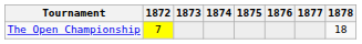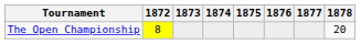 <table class="wikitable" style="font-size:95%;text-align:center;">
 <tr>
 <th>Tournament</th>
 <th>1872</th>
 <th>1873</th>
 <th>1874</th>
 <th>1875</th>
 <th>1876</th>
 <th>1877</th>
 <th>1878</th>
 </tr>
 <tr>
 <td align=left><a href='#'>The Open Championship</a></td>
-<td style="background:yellow;">7</td>
+<td style="background:yellow;">8</td>
 <td style="background:#eeeeee;"></td>
 <td style="background:#eeeeee;"></td>
 <td style="background:#eeeeee;"></td>
 <td style="background:#eeeeee;"></td>
 <td style="background:#eeeeee;"></td>
-<td>18</td>
+<td>20</td>
 </tr>
 </table>
